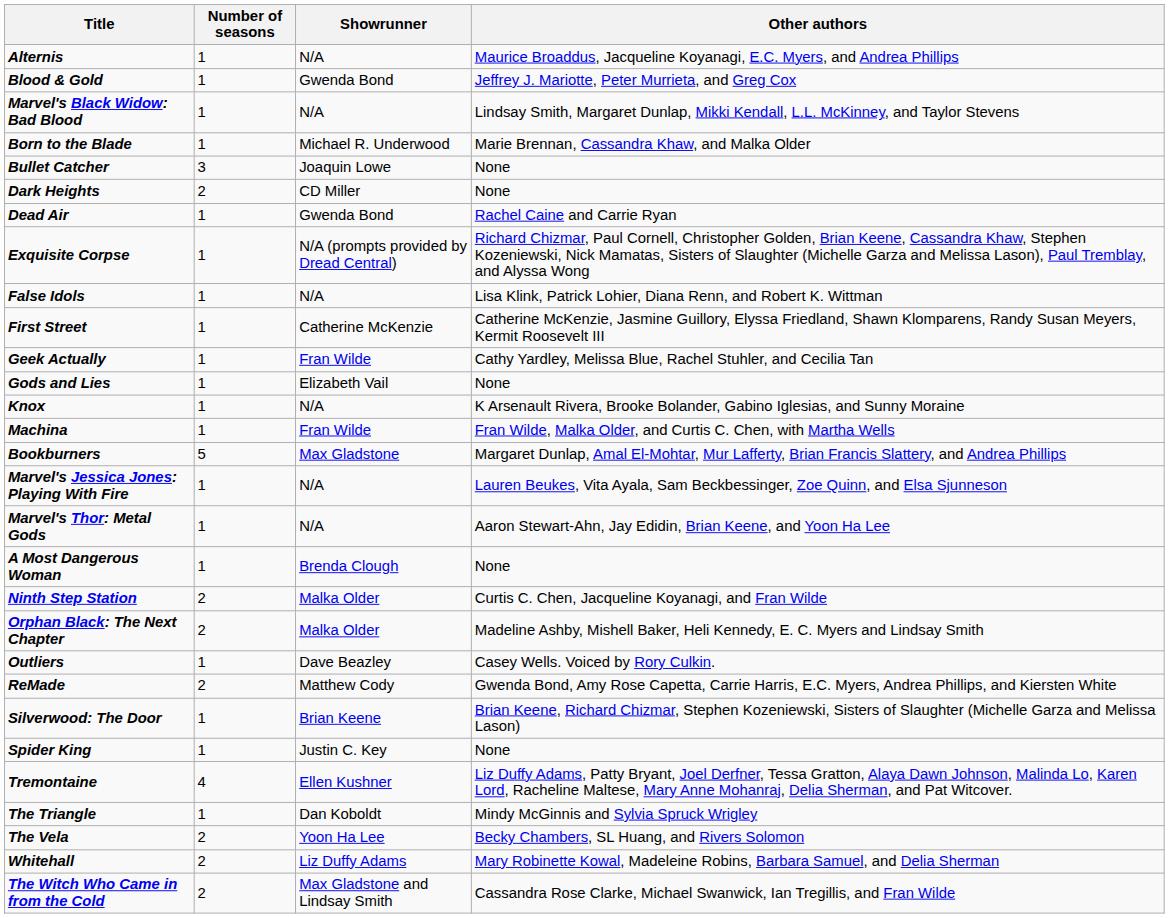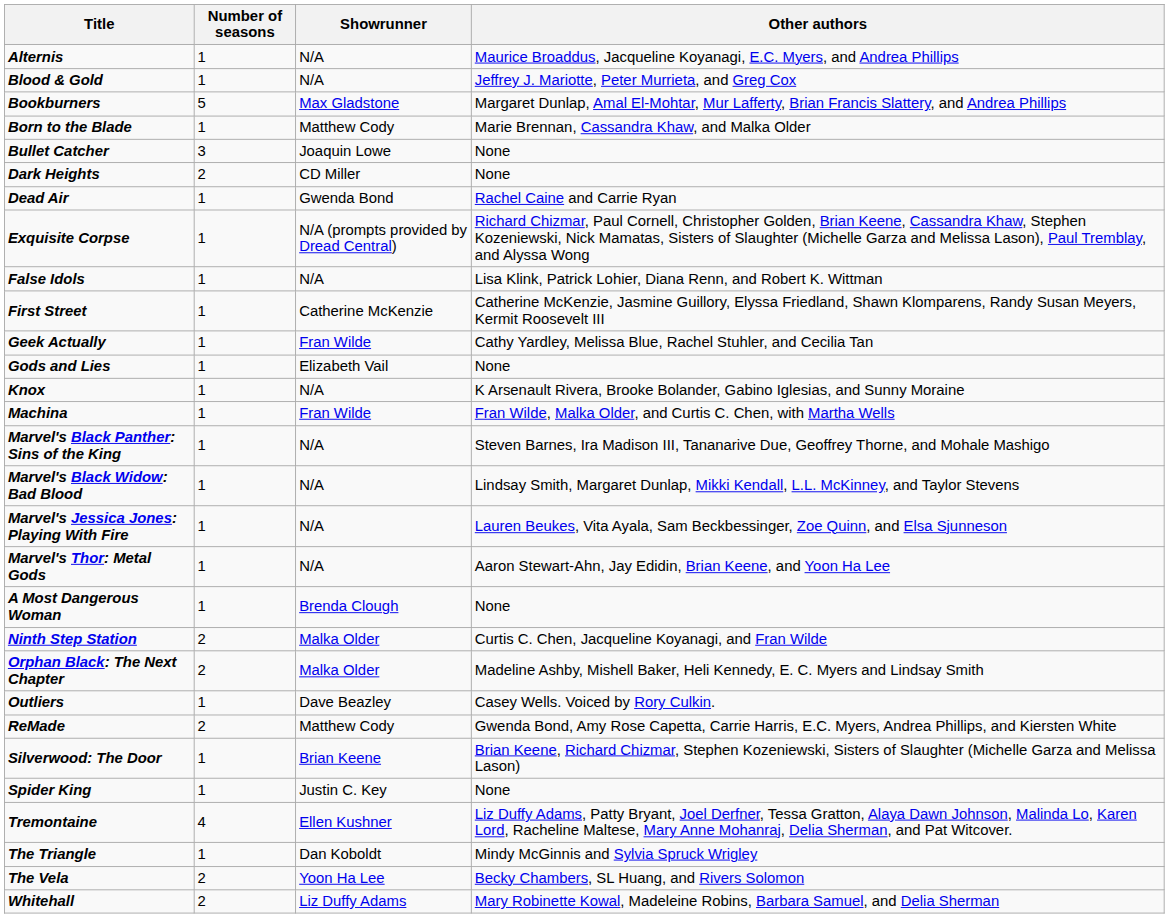 <table class="wikitable">
 <tr>
 <th>Title</th>
 <th>Number of seasons</th>
 <th>Showrunner</th>
 <th>Other authors</th>
 </tr>
 <tr>
 <td><strong><em>Alternis</em></strong></td>
 <td>1</td>
 <td>N/A</td>
 <td><a href='#'>Maurice Broaddus</a>, Jacqueline Koyanagi, <a href='#'>E.C. Myers</a>, and <a href='#'>Andrea Phillips</a></td>
 </tr>
 <tr>
 <td><strong><em>Blood & Gold</em></strong></td>
 <td>1</td>
-<td>Gwenda Bond</td>
+<td>N/A</td>
 <td><a href='#'>Jeffrey J. Mariotte</a>, <a href='#'>Peter Murrieta</a>, and <a href='#'>Greg Cox</a></td>
 </tr>
 <tr>
-<td><strong><em>Marvel's <a href='#'>Black Widow</a>: Bad Blood</em></strong></td>
-<td>1</td>
-<td>N/A</td>
-<td>Lindsay Smith, Margaret Dunlap, <a href='#'>Mikki Kendall</a>, <a href='#'>L.L. McKinney</a>, and Taylor Stevens</td>
+<td><strong><em>Bookburners</em></strong></td>
+<td>5</td>
+<td><a href='#'>Max Gladstone</a></td>
+<td>Margaret Dunlap, <a href='#'>Amal El-Mohtar</a>, <a href='#'>Mur Lafferty</a>, <a href='#'>Brian Francis Slattery</a>, and <a href='#'>Andrea Phillips</a></td>
 </tr>
 <tr>
 <td><strong><em>Born to the Blade</em></strong></td>
 <td>1</td>
-<td>Michael R. Underwood</td>
+<td>Matthew Cody</td>
 <td>Marie Brennan, <a href='#'>Cassandra Khaw</a>, and Malka Older</td>
 </tr>
 <tr>
 <td><strong><em>Bullet Catcher</em></strong></td>
 <td>3</td>
 <td>Joaquin Lowe</td>
 <td>None</td>
 </tr>
 <tr>
 <td><strong><em>Dark Heights</em></strong></td>
 <td>2</td>
 <td>CD Miller</td>
 <td>None</td>
 </tr>
 <tr>
 <td><strong><em>Dead Air</em></strong></td>
 <td>1</td>
 <td>Gwenda Bond</td>
 <td><a href='#'>Rachel Caine</a> and Carrie Ryan</td>
 </tr>
 <tr>
 <td><strong><em>Exquisite Corpse</em></strong></td>
 <td>1</td>
 <td>N/A (prompts provided by <a href='#'>Dread Central</a>)</td>
 <td><a href='#'>Richard Chizmar</a>, Paul Cornell, Christopher Golden, <a href='#'>Brian Keene</a>, <a href='#'>Cassandra Khaw</a>, Stephen Kozeniewski, Nick Mamatas, Sisters of Slaughter (Michelle Garza and Melissa Lason), <a href='#'>Paul Tremblay</a>, and Alyssa Wong</td>
 </tr>
 <tr>
 <td><strong><em>False Idols</em></strong></td>
 <td>1</td>
 <td>N/A</td>
 <td>Lisa Klink, Patrick Lohier, Diana Renn, and Robert K. Wittman</td>
 </tr>
 <tr>
 <td><strong><em>First Street</em></strong></td>
 <td>1</td>
 <td>Catherine McKenzie</td>
 <td>Catherine McKenzie, Jasmine Guillory, Elyssa Friedland, Shawn Klomparens, Randy Susan Meyers, Kermit Roosevelt III</td>
 </tr>
 <tr>
 <td><strong><em>Geek Actually</em></strong></td>
 <td>1</td>
 <td><a href='#'>Fran Wilde</a></td>
 <td>Cathy Yardley, Melissa Blue, Rachel Stuhler, and Cecilia Tan</td>
 </tr>
 <tr>
 <td><strong><em>Gods and Lies</em></strong></td>
 <td>1</td>
 <td>Elizabeth Vail</td>
 <td>None</td>
 </tr>
 <tr>
 <td><strong><em>Knox</em></strong></td>
 <td>1</td>
 <td>N/A</td>
 <td>K Arsenault Rivera, Brooke Bolander, Gabino Iglesias, and Sunny Moraine</td>
 </tr>
 <tr>
 <td><strong><em>Machina</em></strong></td>
 <td>1</td>
 <td><a href='#'>Fran Wilde</a></td>
 <td><a href='#'>Fran Wilde</a>, <a href='#'>Malka Older</a>, and Curtis C. Chen, with <a href='#'>Martha Wells</a></td>
 </tr>
 <tr>
-<td><strong><em>Bookburners</em></strong></td>
-<td>5</td>
-<td><a href='#'>Max Gladstone</a></td>
-<td>Margaret Dunlap, <a href='#'>Amal El-Mohtar</a>, <a href='#'>Mur Lafferty</a>, <a href='#'>Brian Francis Slattery</a>, and <a href='#'>Andrea Phillips</a></td>
+<td><strong><em>Marvel's <a href='#'>Black Panther</a>: Sins of the King</em></strong></td>
+<td>1</td>
+<td>N/A</td>
+<td>Steven Barnes, Ira Madison III, Tananarive Due, Geoffrey Thorne, and Mohale Mashigo</td>
+</tr>
+<tr>
+<td><strong><em>Marvel's <a href='#'>Black Widow</a>: Bad Blood</em></strong></td>
+<td>1</td>
+<td>N/A</td>
+<td>Lindsay Smith, Margaret Dunlap, <a href='#'>Mikki Kendall</a>, <a href='#'>L.L. McKinney</a>, and Taylor Stevens</td>
 </tr>
 <tr>
 <td><strong><em>Marvel's <a href='#'>Jessica Jones</a>: Playing With Fire</em></strong></td>
 <td>1</td>
 <td>N/A</td>
 <td><a href='#'>Lauren Beukes</a>, Vita Ayala, Sam Beckbessinger, <a href='#'>Zoe Quinn</a>, and <a href='#'>Elsa Sjunneson</a></td>
 </tr>
 <tr>
 <td><strong><em>Marvel's <a href='#'>Thor</a>: Metal Gods</em></strong></td>
 <td>1</td>
 <td>N/A</td>
 <td>Aaron Stewart-Ahn, Jay Edidin, <a href='#'>Brian Keene</a>, and <a href='#'>Yoon Ha Lee</a></td>
 </tr>
 <tr>
 <td><strong><em>A Most Dangerous Woman</em></strong></td>
 <td>1</td>
 <td><a href='#'>Brenda Clough</a></td>
 <td>None</td>
 </tr>
 <tr>
 <td><strong><em><a href='#'>Ninth Step Station</a></em></strong></td>
 <td>2</td>
 <td><a href='#'>Malka Older</a></td>
 <td>Curtis C. Chen, Jacqueline Koyanagi, and <a href='#'>Fran Wilde</a></td>
 </tr>
 <tr>
 <td><strong><em><a href='#'>Orphan Black</a>: The Next Chapter</em></strong></td>
 <td>2</td>
 <td><a href='#'>Malka Older</a></td>
 <td>Madeline Ashby, Mishell Baker, Heli Kennedy, E. C. Myers and Lindsay Smith</td>
 </tr>
 <tr>
 <td><strong><em>Outliers</em></strong></td>
 <td>1</td>
 <td>Dave Beazley</td>
 <td>Casey Wells. Voiced by <a href='#'>Rory Culkin</a>.</td>
 </tr>
 <tr>
 <td><strong><em>ReMade</em></strong></td>
 <td>2</td>
 <td>Matthew Cody</td>
 <td>Gwenda Bond, Amy Rose Capetta, Carrie Harris, E.C. Myers, Andrea Phillips, and Kiersten White</td>
 </tr>
 <tr>
 <td><strong><em>Silverwood: The Door</em></strong></td>
 <td>1</td>
 <td><a href='#'>Brian Keene</a></td>
 <td><a href='#'>Brian Keene</a>, <a href='#'>Richard Chizmar</a>, Stephen Kozeniewski, Sisters of Slaughter (Michelle Garza and Melissa Lason)</td>
 </tr>
 <tr>
 <td><strong><em>Spider King</em></strong></td>
 <td>1</td>
 <td>Justin C. Key</td>
 <td>None</td>
 </tr>
 <tr>
 <td><strong><em>Tremontaine</em></strong></td>
 <td>4</td>
 <td><a href='#'>Ellen Kushner</a></td>
 <td><a href='#'>Liz Duffy Adams</a>, Patty Bryant, <a href='#'>Joel Derfner</a>, Tessa Gratton, <a href='#'>Alaya Dawn Johnson</a>, <a href='#'>Malinda Lo</a>, <a href='#'>Karen Lord</a>, Racheline Maltese, <a href='#'>Mary Anne Mohanraj</a>, <a href='#'>Delia Sherman</a>, and Pat Witcover.</td>
 </tr>
 <tr>
 <td><strong><em>The Triangle</em></strong></td>
 <td>1</td>
 <td>Dan Koboldt</td>
 <td>Mindy McGinnis and <a href='#'>Sylvia Spruck Wrigley</a></td>
 </tr>
 <tr>
 <td><strong><em>The Vela</em></strong></td>
 <td>2</td>
 <td><a href='#'>Yoon Ha Lee</a></td>
 <td><a href='#'>Becky Chambers</a>, SL Huang, and <a href='#'>Rivers Solomon</a></td>
 </tr>
 <tr>
 <td><strong><em>Whitehall</em></strong></td>
 <td>2</td>
 <td><a href='#'>Liz Duffy Adams</a></td>
 <td><a href='#'>Mary Robinette Kowal</a>, Madeleine Robins, <a href='#'>Barbara Samuel</a>, and <a href='#'>Delia Sherman</a></td>
 </tr>
-<tr>
-<td><strong><em><a href='#'>The Witch Who Came in from the Cold</a></em></strong></td>
-<td>2</td>
-<td><a href='#'>Max Gladstone</a> and Lindsay Smith</td>
-<td>Cassandra Rose Clarke, Michael Swanwick, Ian Tregillis, and <a href='#'>Fran Wilde</a></td>
-</tr>
 </table>
